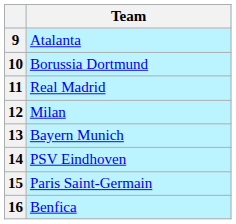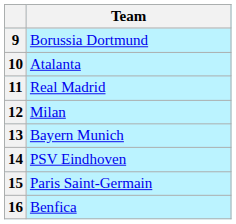 <table class="wikitable" style="white-space:nowrap; background-color:#BBF3FF">
 <tr>
 <th></th>
 <th style="width:210px">Team</th>
 </tr>
 <tr>
 <th>9</th>
-<td> <a href='#'>Atalanta</a></td>
+<td> <a href='#'>Borussia Dortmund</a></td>
 </tr>
 <tr>
 <th>10</th>
-<td> <a href='#'>Borussia Dortmund</a></td>
+<td> <a href='#'>Atalanta</a></td>
 </tr>
 <tr>
 <th>11</th>
 <td> <a href='#'>Real Madrid</a></td>
 </tr>
 <tr>
 <th>12</th>
 <td> <a href='#'>Milan</a></td>
 </tr>
 <tr>
 <th>13</th>
 <td> <a href='#'>Bayern Munich</a></td>
 </tr>
 <tr>
 <th>14</th>
 <td> <a href='#'>PSV Eindhoven</a></td>
 </tr>
 <tr>
 <th>15</th>
 <td> <a href='#'>Paris Saint-Germain</a></td>
 </tr>
 <tr>
 <th>16</th>
 <td> <a href='#'>Benfica</a></td>
 </tr>
 </table>
